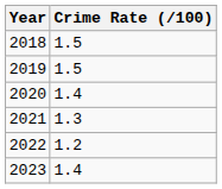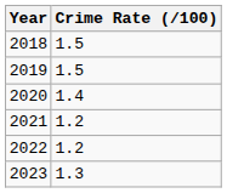 <table class="wikitable">
 <tr>
 <th>Year</th>
 <th>Crime Rate (/100)</th>
 </tr>
 <tr>
 <td>2018</td>
 <td>1.5</td>
 </tr>
 <tr>
 <td>2019</td>
 <td>1.5</td>
 </tr>
 <tr>
 <td>2020</td>
 <td>1.4</td>
 </tr>
 <tr>
 <td>2021</td>
-<td>1.3</td>
+<td>1.2</td>
 </tr>
 <tr>
 <td>2022</td>
 <td>1.2</td>
 </tr>
 <tr>
 <td>2023</td>
-<td>1.4</td>
+<td>1.3</td>
 </tr>
 </table>
